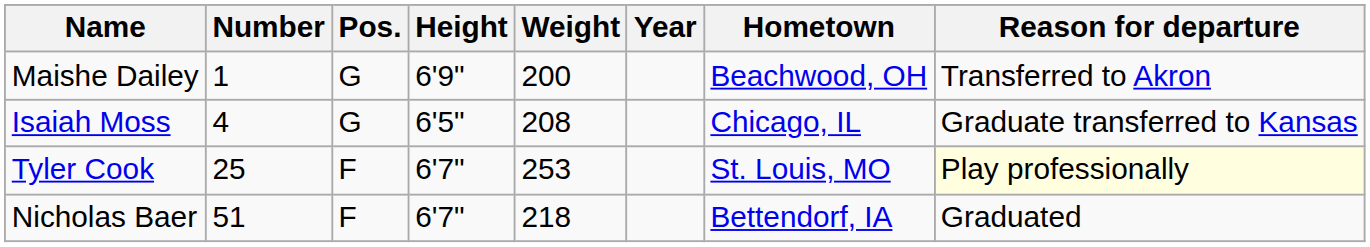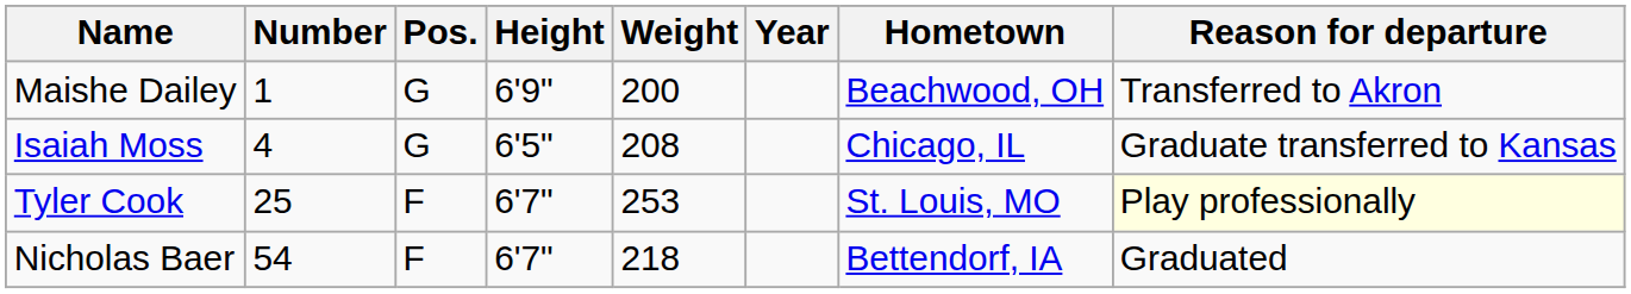 <table class="wikitable sortable" border="1">
 <tr>
 <th>Name</th>
 <th>Number</th>
 <th>Pos.</th>
 <th>Height</th>
 <th>Weight</th>
 <th>Year</th>
 <th>Hometown</th>
 <th class="unsortable">Reason for departure</th>
 </tr>
 <tr>
 <td>Maishe Dailey</td>
 <td>1</td>
 <td>G</td>
 <td>6'9"</td>
 <td>200</td>
 <td></td>
 <td><a href='#'>Beachwood, OH</a></td>
 <td>Transferred to <a href='#'>Akron</a></td>
 </tr>
 <tr>
 <td><a href='#'>Isaiah Moss</a></td>
 <td>4</td>
 <td>G</td>
 <td>6'5"</td>
 <td>208</td>
 <td></td>
 <td><a href='#'>Chicago, IL</a></td>
 <td>Graduate transferred to <a href='#'>Kansas</a></td>
 </tr>
 <tr>
 <td><a href='#'>Tyler Cook</a></td>
 <td>25</td>
 <td>F</td>
 <td>6'7"</td>
 <td>253</td>
 <td></td>
 <td><a href='#'>St. Louis, MO</a></td>
 <td style="background: lightyellow;">Play professionally</td>
 </tr>
 <tr>
 <td>Nicholas Baer</td>
-<td>51</td>
+<td>54</td>
 <td>F</td>
 <td>6'7"</td>
 <td>218</td>
 <td></td>
 <td><a href='#'>Bettendorf, IA</a></td>
 <td>Graduated</td>
 </tr>
 </table>
